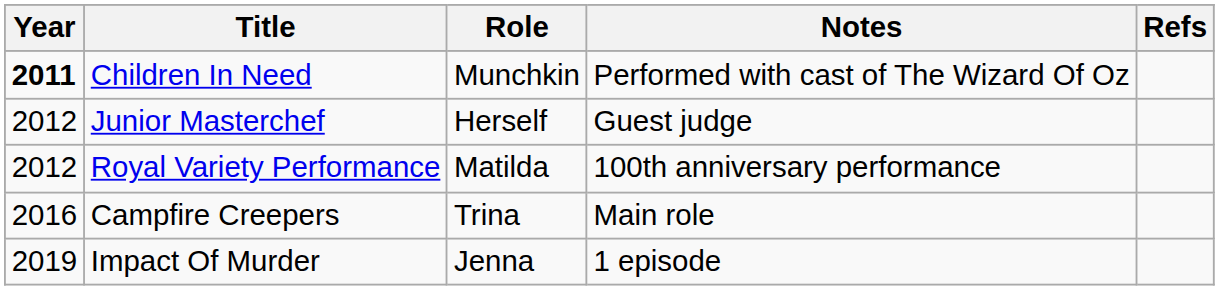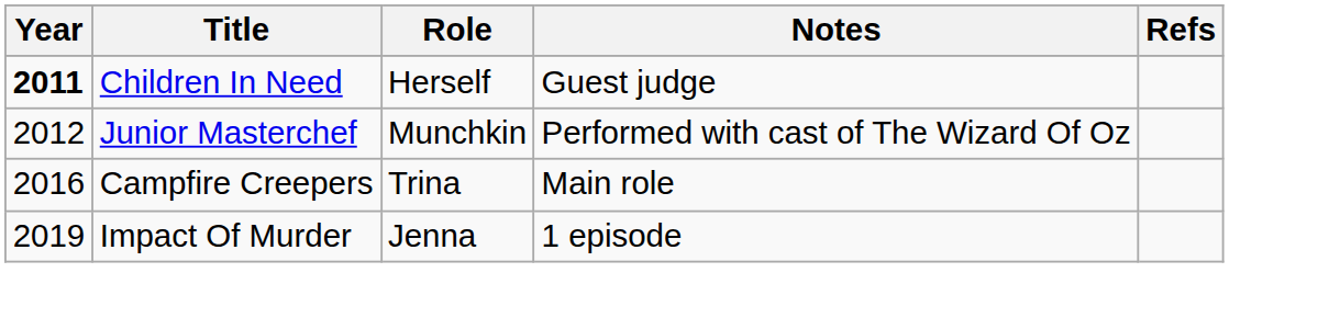 <table class="wikitable">
 <tr>
 <th>Year</th>
 <th>Title</th>
 <th>Role</th>
 <th>Notes</th>
 <th>Refs</th>
 </tr>
 <tr>
 <td><strong>2011</strong></td>
 <td><a href='#'>Children In Need</a></td>
-<td>Munchkin</td>
-<td>Performed with cast of The Wizard Of Oz</td>
-<td></td>
-</tr>
-<tr>
-<td>2012</td>
-<td><a href='#'>Junior Masterchef</a></td>
 <td>Herself</td>
 <td>Guest judge</td>
 <td></td>
 </tr>
 <tr>
 <td>2012</td>
-<td><a href='#'>Royal Variety Performance</a></td>
-<td>Matilda</td>
-<td>100th anniversary performance</td>
+<td><a href='#'>Junior Masterchef</a></td>
+<td>Munchkin</td>
+<td>Performed with cast of The Wizard Of Oz</td>
 <td></td>
 </tr>
 <tr>
 <td>2016</td>
 <td>Campfire Creepers</td>
 <td>Trina</td>
 <td>Main role</td>
 <td></td>
 </tr>
 <tr>
 <td>2019</td>
 <td>Impact Of Murder</td>
 <td>Jenna</td>
 <td>1 episode</td>
 <td></td>
 </tr>
 </table>
